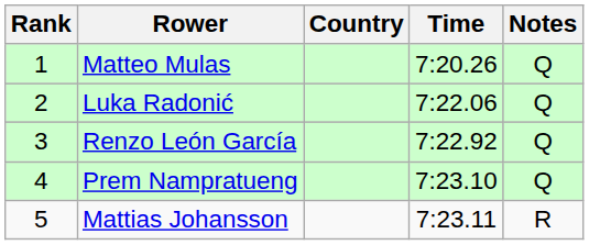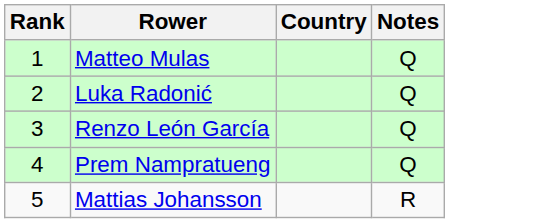 <table class="wikitable" style="text-align:center">
 <tr>
 <th>Rank</th>
 <th>Rower</th>
 <th>Country</th>
-<th>Time</th>
 <th>Notes</th>
 </tr>
 <tr bgcolor=ccffcc>
 <td>1</td>
 <td align="left"><a href='#'>Matteo Mulas</a></td>
 <td align="left"></td>
-<td>7:20.26</td>
 <td>Q</td>
 </tr>
 <tr bgcolor=ccffcc>
 <td>2</td>
 <td align="left"><a href='#'>Luka Radonić</a></td>
 <td align="left"></td>
-<td>7:22.06</td>
 <td>Q</td>
 </tr>
 <tr bgcolor=ccffcc>
 <td>3</td>
 <td align="left"><a href='#'>Renzo León García</a></td>
 <td align="left"></td>
-<td>7:22.92</td>
 <td>Q</td>
 </tr>
 <tr bgcolor=ccffcc>
 <td>4</td>
 <td align="left"><a href='#'>Prem Nampratueng</a></td>
 <td align="left"></td>
-<td>7:23.10</td>
 <td>Q</td>
 </tr>
 <tr>
 <td>5</td>
 <td align="left"><a href='#'>Mattias Johansson</a></td>
 <td align="left"></td>
-<td>7:23.11</td>
 <td>R</td>
 </tr>
 </table>
